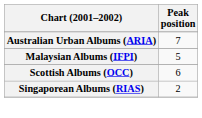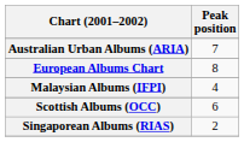 <table class="wikitable sortable plainrowheaders">
 <tr>
 <th align="center">Chart (2001–2002)</th>
 <th align="center">Peak<br>position</th>
 </tr>
 <tr>
 </tr>
 <tr>
 <th scope="row">Australian Urban Albums (<a href='#'>ARIA</a>)</th>
 <td align="center">7</td>
 </tr>
 <tr>
 </tr>
 <tr>
 </tr>
 <tr>
+<th scope="row"><a href='#'>European Albums Chart</a></th>
+<td style="text-align:center;">8</td>
+</tr>
+<tr>
 </tr>
 <tr>
 </tr>
 <tr>
 </tr>
 <tr>
 <th scope="row">Malaysian Albums (<a href='#'>IFPI</a>)</th>
-<td style="text-align:center;">5</td>
+<td style="text-align:center;">4</td>
 </tr>
 <tr>
 </tr>
 <tr>
 </tr>
 <tr>
 </tr>
 <tr>
 <th scope="row">Scottish Albums (<a href='#'>OCC</a>)</th>
 <td align="center">6</td>
 </tr>
 <tr>
 <th scope="row">Singaporean Albums (<a href='#'>RIAS</a>)</th>
 <td align="center">2</td>
 </tr>
 <tr>
 </tr>
 </table>
